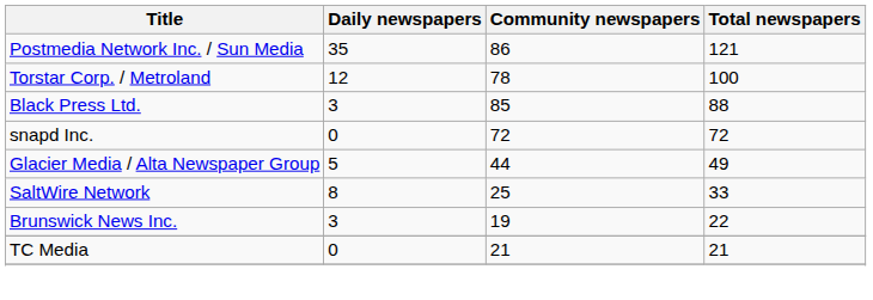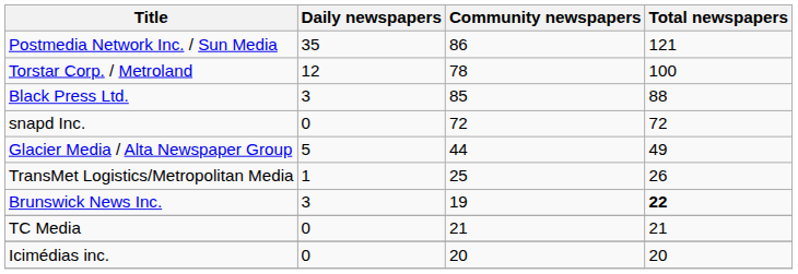 <table class="wikitable">
 <tr>
 <th>Title</th>
 <th>Daily newspapers</th>
 <th>Community newspapers</th>
 <th>Total newspapers</th>
 </tr>
 <tr>
 <td><a href='#'>Postmedia Network Inc.</a> / <a href='#'>Sun Media</a></td>
 <td>35</td>
 <td>86</td>
 <td>121</td>
 </tr>
 <tr>
 <td><a href='#'>Torstar Corp.</a> / <a href='#'>Metroland</a></td>
 <td>12</td>
 <td>78</td>
 <td>100</td>
 </tr>
 <tr>
 <td><a href='#'>Black Press Ltd.</a></td>
 <td>3</td>
 <td>85</td>
 <td>88</td>
 </tr>
 <tr>
 <td>snapd Inc.</td>
 <td>0</td>
 <td>72</td>
 <td>72</td>
 </tr>
 <tr>
 <td><a href='#'>Glacier Media</a> / <a href='#'>Alta Newspaper Group</a></td>
 <td>5</td>
 <td>44</td>
 <td>49</td>
 </tr>
 <tr>
-<td><a href='#'>SaltWire Network</a></td>
-<td>8</td>
+<td>TransMet Logistics/Metropolitan Media</td>
+<td>1</td>
 <td>25</td>
-<td>33</td>
+<td>26</td>
 </tr>
 <tr>
 <td><a href='#'>Brunswick News Inc.</a></td>
 <td>3</td>
 <td>19</td>
-<td>22</td>
+<td><strong>22</strong></td>
 </tr>
 <tr>
 </tr>
 <tr>
 <td>TC Media</td>
 <td>0</td>
 <td>21</td>
 <td>21</td>
 </tr>
 <tr>
 </tr>
 <tr>
+<td>Icimédias inc.</td>
+<td>0</td>
+<td>20</td>
+<td>20</td>
+</tr>
+<tr>
 </tr>
 </table>
